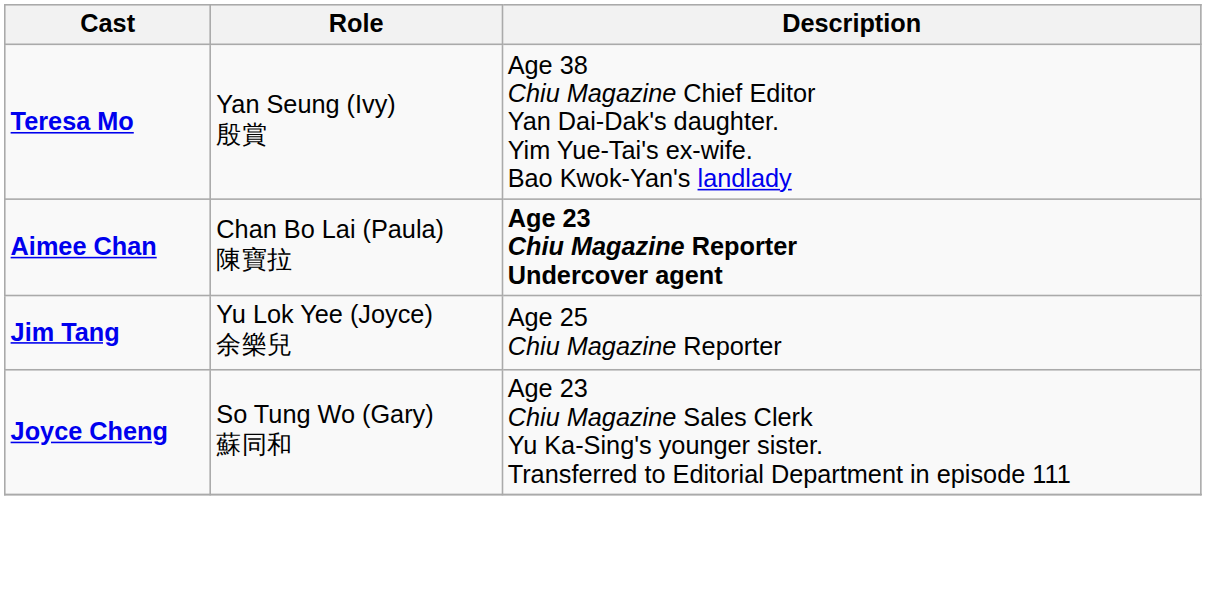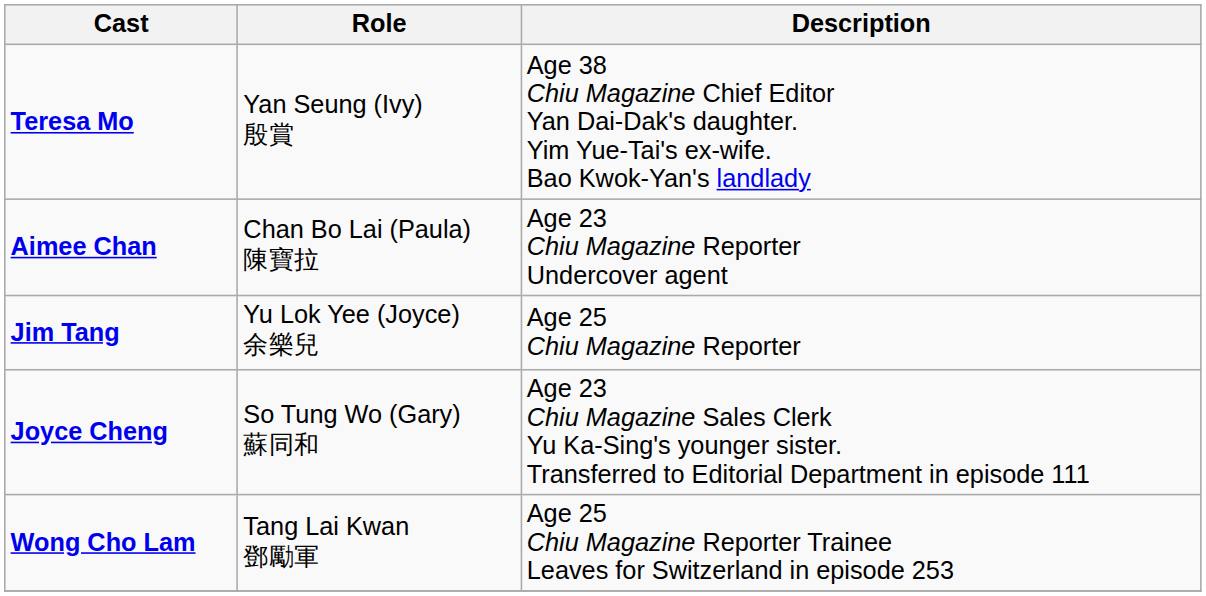 <table class="wikitable" width="60%">
 <tr>
 <th>Cast</th>
 <th>Role</th>
 <th>Description</th>
 </tr>
 <tr>
 <td><strong><a href='#'>Teresa Mo</a></strong></td>
 <td>Yan Seung (Ivy) <br> 殷賞</td>
 <td>Age 38<br><em>Chiu Magazine</em> Chief Editor <br> Yan Dai-Dak's daughter. <br> Yim Yue-Tai's ex-wife. <br> Bao Kwok-Yan's <a href='#'>landlady</a></td>
 </tr>
 <tr>
 <td><strong><a href='#'>Aimee Chan</a></strong></td>
 <td>Chan Bo Lai (Paula) <br> 陳寶拉</td>
-<td><strong>Age 23<br><em>Chiu Magazine</em> Reporter <br>Undercover agent</strong></td>
+<td>Age 23<br><em>Chiu Magazine</em> Reporter <br>Undercover agent</td>
 </tr>
 <tr>
 <td><strong><a href='#'>Jim Tang</a></strong></td>
 <td>Yu Lok Yee (Joyce) <br> 余樂兒</td>
 <td>Age 25<br><em>Chiu Magazine</em> Reporter</td>
 </tr>
 <tr>
 <td><strong><a href='#'>Joyce Cheng</a></strong></td>
 <td>So Tung Wo (Gary) <br> 蘇同和</td>
 <td>Age 23<br><em>Chiu Magazine</em> Sales Clerk <br> Yu Ka-Sing's younger sister.<br>Transferred to Editorial Department in episode 111</td>
 </tr>
 <tr>
+<td><strong><a href='#'>Wong Cho Lam</a></strong></td>
+<td>Tang Lai Kwan<br> 鄧勵軍</td>
+<td>Age 25<br><em>Chiu Magazine</em> Reporter Trainee <br> Leaves for Switzerland in episode 253</td>
+</tr>
+<tr>
 </tr>
 </table>
